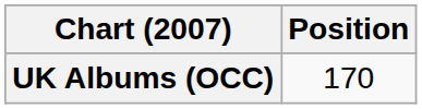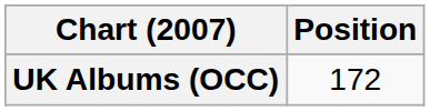 <table class="wikitable plainrowheaders" style="text-align:center">
 <tr>
 <th scope="col">Chart (2007)</th>
 <th scope="col">Position</th>
 </tr>
 <tr>
 <th scope="row">UK Albums (OCC)</th>
-<td>170</td>
+<td>172</td>
 </tr>
 </table>
